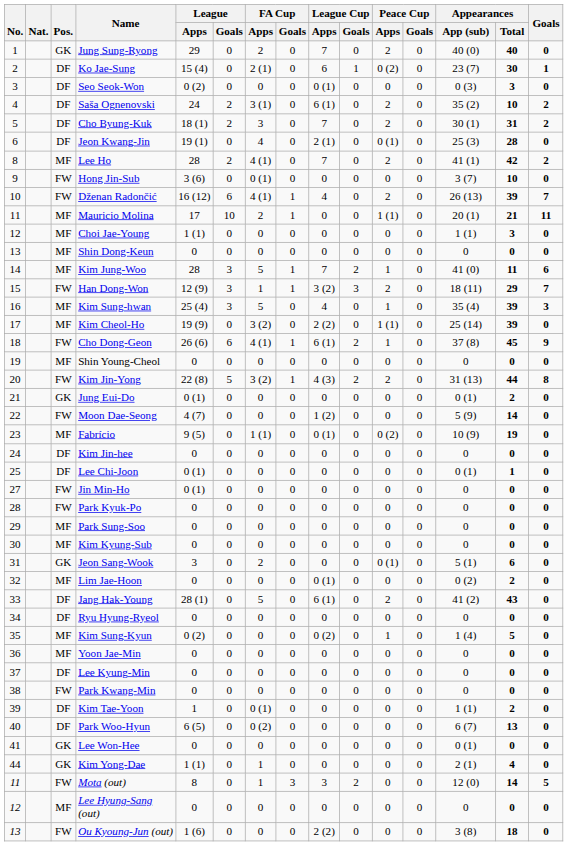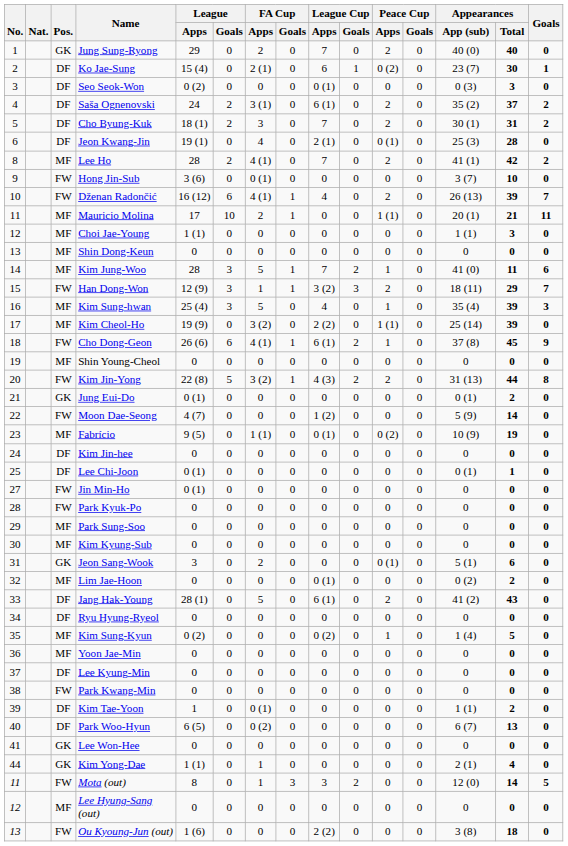 <table class="wikitable" style="font-size: 95%; text-align: center;">
 <tr>
 <th rowspan="2" valign="bottom">No.</th>
 <th rowspan="2" valign="bottom">Nat.</th>
 <th rowspan="2" valign="bottom">Pos.</th>
 <th rowspan="2" width="130">Name</th>
 <th colspan="2" width="80">League</th>
 <th colspan="2" width="80">FA Cup</th>
 <th colspan="2" width="80">League Cup</th>
 <th colspan="2" width="80">Peace Cup</th>
 <th colspan="2" width="120">Appearances</th>
 <th rowspan="2" width="40">Goals</th>
 </tr>
 <tr>
 <th>Apps</th>
 <th>Goals</th>
 <th>Apps</th>
 <th>Goals</th>
 <th>Apps</th>
 <th>Goals</th>
 <th>Apps</th>
 <th>Goals</th>
 <th>App (sub)</th>
 <th>Total</th>
 </tr>
 <tr>
 <td>1</td>
 <td></td>
 <td>GK</td>
 <td align="left"><a href='#'>Jung Sung-Ryong</a></td>
 <td>29</td>
 <td>0</td>
 <td>2</td>
 <td>0</td>
 <td>7</td>
 <td>0</td>
 <td>2</td>
 <td>0</td>
 <td>40 (0)</td>
 <td><strong>40</strong></td>
 <td><strong>0</strong></td>
 </tr>
 <tr>
 <td>2</td>
 <td></td>
 <td>DF</td>
 <td align="left"><a href='#'>Ko Jae-Sung</a></td>
 <td>15 (4)</td>
 <td>0</td>
 <td>2 (1)</td>
 <td>0</td>
 <td>6</td>
 <td>1</td>
 <td>0 (2)</td>
 <td>0</td>
 <td>23 (7)</td>
 <td><strong>30</strong></td>
 <td><strong>1</strong></td>
 </tr>
 <tr>
 <td>3</td>
 <td></td>
 <td>DF</td>
 <td align="left"><a href='#'>Seo Seok-Won</a></td>
 <td>0 (2)</td>
 <td>0</td>
 <td>0</td>
 <td>0</td>
 <td>0 (1)</td>
 <td>0</td>
 <td>0</td>
 <td>0</td>
 <td>0 (3)</td>
 <td><strong>3</strong></td>
 <td><strong>0</strong></td>
 </tr>
 <tr>
 <td>4</td>
 <td></td>
 <td>DF</td>
 <td align="left"><a href='#'>Saša Ognenovski</a></td>
 <td>24</td>
 <td>2</td>
 <td>3 (1)</td>
 <td>0</td>
 <td>6 (1)</td>
 <td>0</td>
 <td>2</td>
 <td>0</td>
 <td>35 (2)</td>
-<td><strong>10</strong></td>
+<td><strong>37</strong></td>
 <td><strong>2</strong></td>
 </tr>
 <tr>
 <td>5</td>
 <td></td>
 <td>DF</td>
 <td align="left"><a href='#'>Cho Byung-Kuk</a></td>
 <td>18 (1)</td>
 <td>2</td>
 <td>3</td>
 <td>0</td>
 <td>7</td>
 <td>0</td>
 <td>2</td>
 <td>0</td>
 <td>30 (1)</td>
 <td><strong>31</strong></td>
 <td><strong>2</strong></td>
 </tr>
 <tr>
 <td>6</td>
 <td></td>
 <td>DF</td>
 <td align="left"><a href='#'>Jeon Kwang-Jin</a></td>
 <td>19 (1)</td>
 <td>0</td>
 <td>4</td>
 <td>0</td>
 <td>2 (1)</td>
 <td>0</td>
 <td>0 (1)</td>
 <td>0</td>
 <td>25 (3)</td>
 <td><strong>28</strong></td>
 <td><strong>0</strong></td>
 </tr>
 <tr>
 <td>8</td>
 <td></td>
 <td>MF</td>
 <td align="left"><a href='#'>Lee Ho</a></td>
 <td>28</td>
 <td>2</td>
 <td>4 (1)</td>
 <td>0</td>
 <td>7</td>
 <td>0</td>
 <td>2</td>
 <td>0</td>
 <td>41 (1)</td>
 <td><strong>42</strong></td>
 <td><strong>2</strong></td>
 </tr>
 <tr>
 <td>9</td>
 <td></td>
 <td>FW</td>
 <td align="left"><a href='#'>Hong Jin-Sub</a></td>
 <td>3 (6)</td>
 <td>0</td>
 <td>0 (1)</td>
 <td>0</td>
 <td>0</td>
 <td>0</td>
 <td>0</td>
 <td>0</td>
 <td>3 (7)</td>
 <td><strong>10</strong></td>
 <td><strong>0</strong></td>
 </tr>
 <tr>
 <td>10</td>
 <td></td>
 <td>FW</td>
 <td align="left"><a href='#'>Dženan Radončić</a></td>
 <td>16 (12)</td>
 <td>6</td>
 <td>4 (1)</td>
 <td>1</td>
 <td>4</td>
 <td>0</td>
 <td>2</td>
 <td>0</td>
 <td>26 (13)</td>
 <td><strong>39</strong></td>
 <td><strong>7</strong></td>
 </tr>
 <tr>
 <td>11</td>
 <td></td>
 <td>MF</td>
 <td align="left"><a href='#'>Mauricio Molina</a></td>
 <td>17</td>
 <td>10</td>
 <td>2</td>
 <td>1</td>
 <td>0</td>
 <td>0</td>
 <td>1 (1)</td>
 <td>0</td>
 <td>20 (1)</td>
 <td><strong>21</strong></td>
 <td><strong>11</strong></td>
 </tr>
 <tr>
 <td>12</td>
 <td></td>
 <td>MF</td>
 <td align="left"><a href='#'>Choi Jae-Young</a></td>
 <td>1 (1)</td>
 <td>0</td>
 <td>0</td>
 <td>0</td>
 <td>0</td>
 <td>0</td>
 <td>0</td>
 <td>0</td>
 <td>1 (1)</td>
 <td><strong>3</strong></td>
 <td><strong>0</strong></td>
 </tr>
 <tr>
 <td>13</td>
 <td></td>
 <td>MF</td>
 <td align="left"><a href='#'>Shin Dong-Keun</a></td>
 <td>0</td>
 <td>0</td>
 <td>0</td>
 <td>0</td>
 <td>0</td>
 <td>0</td>
 <td>0</td>
 <td>0</td>
 <td>0</td>
 <td><strong>0</strong></td>
 <td><strong>0</strong></td>
 </tr>
 <tr>
 <td>14</td>
 <td></td>
 <td>MF</td>
 <td align="left"><a href='#'>Kim Jung-Woo</a></td>
 <td>28</td>
 <td>3</td>
 <td>5</td>
 <td>1</td>
 <td>7</td>
 <td>2</td>
 <td>1</td>
 <td>0</td>
 <td>41 (0)</td>
 <td><strong>11</strong></td>
 <td><strong>6</strong></td>
 </tr>
 <tr>
 <td>15</td>
 <td></td>
 <td>FW</td>
 <td align="left"><a href='#'>Han Dong-Won</a></td>
 <td>12 (9)</td>
 <td>3</td>
 <td>1</td>
 <td>1</td>
 <td>3 (2)</td>
 <td>3</td>
 <td>2</td>
 <td>0</td>
 <td>18 (11)</td>
 <td><strong>29</strong></td>
 <td><strong>7</strong></td>
 </tr>
 <tr>
 <td>16</td>
 <td></td>
 <td>MF</td>
 <td align="left"><a href='#'>Kim Sung-hwan</a></td>
 <td>25 (4)</td>
 <td>3</td>
 <td>5</td>
 <td>0</td>
 <td>4</td>
 <td>0</td>
 <td>1</td>
 <td>0</td>
 <td>35 (4)</td>
 <td><strong>39</strong></td>
 <td><strong>3</strong></td>
 </tr>
 <tr>
 <td>17</td>
 <td></td>
 <td>MF</td>
 <td align="left"><a href='#'>Kim Cheol-Ho</a></td>
 <td>19 (9)</td>
 <td>0</td>
 <td>3 (2)</td>
 <td>0</td>
 <td>2 (2)</td>
 <td>0</td>
 <td>1 (1)</td>
 <td>0</td>
 <td>25 (14)</td>
 <td><strong>39</strong></td>
 <td><strong>0</strong></td>
 </tr>
 <tr>
 <td>18</td>
 <td></td>
 <td>FW</td>
 <td align="left"><a href='#'>Cho Dong-Geon</a></td>
 <td>26 (6)</td>
 <td>6</td>
 <td>4 (1)</td>
 <td>1</td>
 <td>6 (1)</td>
 <td>2</td>
 <td>1</td>
 <td>0</td>
 <td>37 (8)</td>
 <td><strong>45</strong></td>
 <td><strong>9</strong></td>
 </tr>
 <tr>
 <td>19</td>
 <td></td>
 <td>MF</td>
 <td align="left">Shin Young-Cheol</td>
 <td>0</td>
 <td>0</td>
 <td>0</td>
 <td>0</td>
 <td>0</td>
 <td>0</td>
 <td>0</td>
 <td>0</td>
 <td>0</td>
 <td><strong>0</strong></td>
 <td><strong>0</strong></td>
 </tr>
 <tr>
 <td>20</td>
 <td></td>
 <td>FW</td>
 <td align="left"><a href='#'>Kim Jin-Yong</a></td>
 <td>22 (8)</td>
 <td>5</td>
 <td>3 (2)</td>
 <td>1</td>
 <td>4 (3)</td>
 <td>2</td>
 <td>2</td>
 <td>0</td>
 <td>31 (13)</td>
 <td><strong>44</strong></td>
 <td><strong>8</strong></td>
 </tr>
 <tr>
 <td>21</td>
 <td></td>
 <td>GK</td>
 <td align="left"><a href='#'>Jung Eui-Do</a></td>
 <td>0 (1)</td>
 <td>0</td>
 <td>0</td>
 <td>0</td>
 <td>0</td>
 <td>0</td>
 <td>0</td>
 <td>0</td>
 <td>0 (1)</td>
 <td><strong>2</strong></td>
 <td><strong>0</strong></td>
 </tr>
 <tr>
 <td>22</td>
 <td></td>
 <td>FW</td>
 <td align="left"><a href='#'>Moon Dae-Seong</a></td>
 <td>4 (7)</td>
 <td>0</td>
 <td>0</td>
 <td>0</td>
 <td>1 (2)</td>
 <td>0</td>
 <td>0</td>
 <td>0</td>
 <td>5 (9)</td>
 <td><strong>14</strong></td>
 <td><strong>0</strong></td>
 </tr>
 <tr>
 <td>23</td>
 <td></td>
 <td>MF</td>
 <td align="left"><a href='#'>Fabrício</a></td>
 <td>9 (5)</td>
 <td>0</td>
 <td>1 (1)</td>
 <td>0</td>
 <td>0 (1)</td>
 <td>0</td>
 <td>0 (2)</td>
 <td>0</td>
 <td>10 (9)</td>
 <td><strong>19</strong></td>
 <td><strong>0</strong></td>
 </tr>
 <tr>
 <td>24</td>
 <td></td>
 <td>DF</td>
 <td align="left"><a href='#'>Kim Jin-hee</a></td>
 <td>0</td>
 <td>0</td>
 <td>0</td>
 <td>0</td>
 <td>0</td>
 <td>0</td>
 <td>0</td>
 <td>0</td>
 <td>0</td>
 <td><strong>0</strong></td>
 <td><strong>0</strong></td>
 </tr>
 <tr>
 <td>25</td>
 <td></td>
 <td>DF</td>
 <td align="left"><a href='#'>Lee Chi-Joon</a></td>
 <td>0 (1)</td>
 <td>0</td>
 <td>0</td>
 <td>0</td>
 <td>0</td>
 <td>0</td>
 <td>0</td>
 <td>0</td>
 <td>0 (1)</td>
 <td><strong>1</strong></td>
 <td><strong>0</strong></td>
 </tr>
 <tr>
 <td>27</td>
 <td></td>
 <td>FW</td>
 <td align="left"><a href='#'>Jin Min-Ho</a></td>
 <td>0 (1)</td>
 <td>0</td>
 <td>0</td>
 <td>0</td>
 <td>0</td>
 <td>0</td>
 <td>0</td>
 <td>0</td>
 <td>0</td>
 <td><strong>0</strong></td>
 <td><strong>0</strong></td>
 </tr>
 <tr>
 <td>28</td>
 <td></td>
 <td>FW</td>
 <td align="left"><a href='#'>Park Kyuk-Po</a></td>
 <td>0</td>
 <td>0</td>
 <td>0</td>
 <td>0</td>
 <td>0</td>
 <td>0</td>
 <td>0</td>
 <td>0</td>
 <td>0</td>
 <td><strong>0</strong></td>
 <td><strong>0</strong></td>
 </tr>
 <tr>
 <td>29</td>
 <td></td>
 <td>MF</td>
 <td align="left"><a href='#'>Park Sung-Soo</a></td>
 <td>0</td>
 <td>0</td>
 <td>0</td>
 <td>0</td>
 <td>0</td>
 <td>0</td>
 <td>0</td>
 <td>0</td>
 <td>0</td>
 <td><strong>0</strong></td>
 <td><strong>0</strong></td>
 </tr>
 <tr>
 <td>30</td>
 <td></td>
 <td>MF</td>
 <td align="left"><a href='#'>Kim Kyung-Sub</a></td>
 <td>0</td>
 <td>0</td>
 <td>0</td>
 <td>0</td>
 <td>0</td>
 <td>0</td>
 <td>0</td>
 <td>0</td>
 <td>0</td>
 <td><strong>0</strong></td>
 <td><strong>0</strong></td>
 </tr>
 <tr>
 <td>31</td>
 <td></td>
 <td>GK</td>
 <td align="left"><a href='#'>Jeon Sang-Wook</a></td>
 <td>3</td>
 <td>0</td>
 <td>2</td>
 <td>0</td>
 <td>0</td>
 <td>0</td>
 <td>0 (1)</td>
 <td>0</td>
 <td>5 (1)</td>
 <td><strong>6</strong></td>
 <td><strong>0</strong></td>
 </tr>
 <tr>
 <td>32</td>
 <td></td>
 <td>MF</td>
 <td align="left"><a href='#'>Lim Jae-Hoon</a></td>
 <td>0</td>
 <td>0</td>
 <td>0</td>
 <td>0</td>
 <td>0 (1)</td>
 <td>0</td>
 <td>0</td>
 <td>0</td>
 <td>0 (2)</td>
 <td><strong>2</strong></td>
 <td><strong>0</strong></td>
 </tr>
 <tr>
 <td>33</td>
 <td></td>
 <td>DF</td>
 <td align="left"><a href='#'>Jang Hak-Young</a></td>
 <td>28 (1)</td>
 <td>0</td>
 <td>5</td>
 <td>0</td>
 <td>6 (1)</td>
 <td>0</td>
 <td>2</td>
 <td>0</td>
 <td>41 (2)</td>
 <td><strong>43</strong></td>
 <td><strong>0</strong></td>
 </tr>
 <tr>
 <td>34</td>
 <td></td>
 <td>DF</td>
 <td align="left"><a href='#'>Ryu Hyung-Ryeol</a></td>
 <td>0</td>
 <td>0</td>
 <td>0</td>
 <td>0</td>
 <td>0</td>
 <td>0</td>
 <td>0</td>
 <td>0</td>
 <td>0</td>
 <td><strong>0</strong></td>
 <td><strong>0</strong></td>
 </tr>
 <tr>
 <td>35</td>
 <td></td>
 <td>MF</td>
 <td align="left"><a href='#'>Kim Sung-Kyun</a></td>
 <td>0 (2)</td>
 <td>0</td>
 <td>0</td>
 <td>0</td>
 <td>0 (2)</td>
 <td>0</td>
 <td>1</td>
 <td>0</td>
 <td>1 (4)</td>
 <td><strong>5</strong></td>
 <td><strong>0</strong></td>
 </tr>
 <tr>
 <td>36</td>
 <td></td>
 <td>MF</td>
 <td align="left"><a href='#'>Yoon Jae-Min</a></td>
 <td>0</td>
 <td>0</td>
 <td>0</td>
 <td>0</td>
 <td>0</td>
 <td>0</td>
 <td>0</td>
 <td>0</td>
 <td>0</td>
 <td><strong>0</strong></td>
 <td><strong>0</strong></td>
 </tr>
 <tr>
 <td>37</td>
 <td></td>
 <td>DF</td>
 <td align="left"><a href='#'>Lee Kyung-Min</a></td>
 <td>0</td>
 <td>0</td>
 <td>0</td>
 <td>0</td>
 <td>0</td>
 <td>0</td>
 <td>0</td>
 <td>0</td>
 <td>0</td>
 <td><strong>0</strong></td>
 <td><strong>0</strong></td>
 </tr>
 <tr>
 <td>38</td>
 <td></td>
 <td>FW</td>
 <td align="left"><a href='#'>Park Kwang-Min</a></td>
 <td>0</td>
 <td>0</td>
 <td>0</td>
 <td>0</td>
 <td>0</td>
 <td>0</td>
 <td>0</td>
 <td>0</td>
 <td>0</td>
 <td><strong>0</strong></td>
 <td><strong>0</strong></td>
 </tr>
 <tr>
 <td>39</td>
 <td></td>
 <td>DF</td>
 <td align="left"><a href='#'>Kim Tae-Yoon</a></td>
 <td>1</td>
 <td>0</td>
 <td>0 (1)</td>
 <td>0</td>
 <td>0</td>
 <td>0</td>
 <td>0</td>
 <td>0</td>
 <td>1 (1)</td>
 <td><strong>2</strong></td>
 <td><strong>0</strong></td>
 </tr>
 <tr>
 <td>40</td>
 <td></td>
 <td>DF</td>
 <td align="left"><a href='#'>Park Woo-Hyun</a></td>
 <td>6 (5)</td>
 <td>0</td>
 <td>0 (2)</td>
 <td>0</td>
 <td>0</td>
 <td>0</td>
 <td>0</td>
 <td>0</td>
 <td>6 (7)</td>
 <td><strong>13</strong></td>
 <td><strong>0</strong></td>
 </tr>
 <tr>
 <td>41</td>
 <td></td>
 <td>GK</td>
 <td align="left"><a href='#'>Lee Won-Hee</a></td>
 <td>0</td>
 <td>0</td>
 <td>0</td>
 <td>0</td>
 <td>0</td>
 <td>0</td>
 <td>0</td>
 <td>0</td>
-<td>0 (1)</td>
+<td>0</td>
 <td><strong>0</strong></td>
 <td><strong>0</strong></td>
 </tr>
 <tr>
 <td>44</td>
 <td></td>
 <td>GK</td>
 <td align="left"><a href='#'>Kim Yong-Dae</a></td>
 <td>1 (1)</td>
 <td>0</td>
 <td>1</td>
 <td>0</td>
 <td>0</td>
 <td>0</td>
 <td>0</td>
 <td>0</td>
 <td>2 (1)</td>
 <td><strong>4</strong></td>
 <td><strong>0</strong></td>
 </tr>
 <tr>
 <td><em>11</em></td>
 <td></td>
 <td>FW</td>
 <td align="left"><em><a href='#'>Mota</a> (out)</em></td>
 <td>8</td>
 <td>0</td>
 <td>1</td>
 <td>3</td>
 <td>3</td>
 <td>2</td>
 <td>0</td>
 <td>0</td>
 <td>12 (0)</td>
 <td><strong>14</strong></td>
 <td><strong>5</strong></td>
 </tr>
 <tr>
 <td><em>12</em></td>
 <td></td>
 <td>MF</td>
 <td align="left"><em><a href='#'>Lee Hyung-Sang</a> (out)</em></td>
 <td>0</td>
 <td>0</td>
 <td>0</td>
 <td>0</td>
 <td>0</td>
 <td>0</td>
 <td>0</td>
 <td>0</td>
 <td>0</td>
 <td><strong>0</strong></td>
 <td><strong>0</strong></td>
 </tr>
 <tr>
 <td><em>13</em></td>
 <td></td>
 <td>FW</td>
 <td align="left"><em><a href='#'>Ou Kyoung-Jun</a> (out)</em></td>
 <td>1 (6)</td>
 <td>0</td>
 <td>0</td>
 <td>0</td>
 <td>2 (2)</td>
 <td>0</td>
 <td>0</td>
 <td>0</td>
 <td>3 (8)</td>
 <td><strong>18</strong></td>
 <td><strong>0</strong></td>
 </tr>
 </table>
